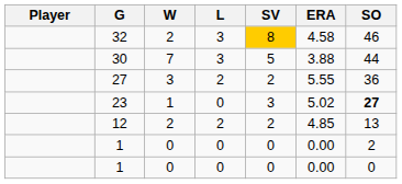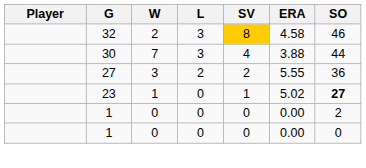 <table class="wikitable sortable">
 <tr>
 <th bgcolor="#DDDDFF" width="16%">Player</th>
 <th bgcolor="#DDDDFF" width="9%">G</th>
 <th bgcolor="#DDDDFF" width="9%">W</th>
 <th bgcolor="#DDDDFF" width="9%">L</th>
 <th bgcolor="#DDDDFF" width="9%">SV</th>
 <th bgcolor="#DDDDFF" width="9%">ERA</th>
 <th bgcolor="#DDDDFF" width="9%">SO</th>
 </tr>
 <tr align="center">
 <td></td>
 <td>32</td>
 <td>2</td>
 <td>3</td>
 <td bgcolor=#ffcc00>8</td>
 <td>4.58</td>
 <td>46</td>
 </tr>
 <tr align="center">
 <td></td>
 <td>30</td>
 <td>7</td>
 <td>3</td>
-<td>5</td>
+<td>4</td>
 <td>3.88</td>
 <td>44</td>
 </tr>
 <tr align="center">
 <td></td>
 <td>27</td>
 <td>3</td>
 <td>2</td>
 <td>2</td>
 <td>5.55</td>
 <td>36</td>
 </tr>
 <tr align="center">
 <td></td>
 <td>23</td>
 <td>1</td>
 <td>0</td>
-<td>3</td>
+<td>1</td>
 <td>5.02</td>
 <td><strong>27</strong></td>
-</tr>
-<tr align="center">
-<td></td>
-<td>12</td>
-<td>2</td>
-<td>2</td>
-<td>2</td>
-<td>4.85</td>
-<td>13</td>
 </tr>
 <tr align="center">
 <td></td>
 <td>1</td>
 <td>0</td>
 <td>0</td>
 <td>0</td>
 <td>0.00</td>
 <td>2</td>
 </tr>
 <tr align="center">
 <td></td>
 <td>1</td>
 <td>0</td>
 <td>0</td>
 <td>0</td>
 <td>0.00</td>
 <td>0</td>
 </tr>
 </table>
